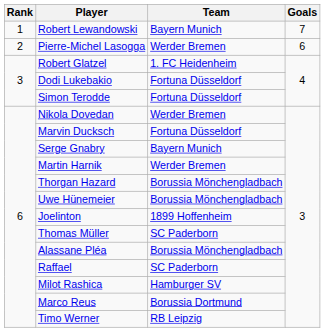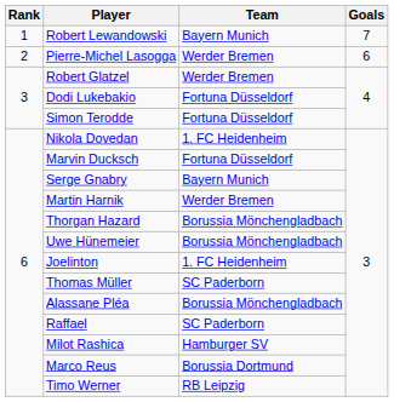 <table class="wikitable" style="text-align:center;">
 <tr>
 <th>Rank</th>
 <th>Player</th>
 <th>Team</th>
 <th>Goals</th>
 </tr>
 <tr>
 <td>1</td>
 <td style="text-align:left;"> <a href='#'>Robert Lewandowski</a></td>
 <td style="text-align:left;"><a href='#'>Bayern Munich</a></td>
 <td>7</td>
 </tr>
 <tr>
 <td>2</td>
 <td style="text-align:left;"> <a href='#'>Pierre-Michel Lasogga</a></td>
 <td style="text-align:left;"><a href='#'>Werder Bremen</a></td>
 <td>6</td>
 </tr>
 <tr>
 <td rowspan="3">3</td>
 <td style="text-align:left;"> <a href='#'>Robert Glatzel</a></td>
-<td style="text-align:left;"><a href='#'>1. FC Heidenheim</a></td>
+<td style="text-align:left;"><a href='#'>Werder Bremen</a></td>
 <td rowspan="3">4</td>
 </tr>
 <tr>
 <td style="text-align:left;"> <a href='#'>Dodi Lukebakio</a></td>
 <td style="text-align:left;"><a href='#'>Fortuna Düsseldorf</a></td>
 </tr>
 <tr>
 <td style="text-align:left;"> <a href='#'>Simon Terodde</a></td>
 <td style="text-align:left;"><a href='#'>Fortuna Düsseldorf</a></td>
 </tr>
 <tr>
 <td rowspan="13">6</td>
 <td style="text-align:left;"> <a href='#'>Nikola Dovedan</a></td>
-<td style="text-align:left;"><a href='#'>Werder Bremen</a></td>
+<td style="text-align:left;"><a href='#'>1. FC Heidenheim</a></td>
 <td rowspan="13">3</td>
 </tr>
 <tr>
 <td style="text-align:left;"> <a href='#'>Marvin Ducksch</a></td>
 <td style="text-align:left;"><a href='#'>Fortuna Düsseldorf</a></td>
 </tr>
 <tr>
 <td style="text-align:left;"> <a href='#'>Serge Gnabry</a></td>
 <td style="text-align:left;"><a href='#'>Bayern Munich</a></td>
 </tr>
 <tr>
 <td style="text-align:left;"> <a href='#'>Martin Harnik</a></td>
 <td style="text-align:left;"><a href='#'>Werder Bremen</a></td>
 </tr>
 <tr>
 <td style="text-align:left;"> <a href='#'>Thorgan Hazard</a></td>
 <td style="text-align:left;"><a href='#'>Borussia Mönchengladbach</a></td>
 </tr>
 <tr>
 <td style="text-align:left;"> <a href='#'>Uwe Hünemeier</a></td>
 <td style="text-align:left;"><a href='#'>Borussia Mönchengladbach</a></td>
 </tr>
 <tr>
 <td style="text-align:left;"> <a href='#'>Joelinton</a></td>
-<td style="text-align:left;"><a href='#'>1899 Hoffenheim</a></td>
+<td style="text-align:left;"><a href='#'>1. FC Heidenheim</a></td>
 </tr>
 <tr>
 <td style="text-align:left;"> <a href='#'>Thomas Müller</a></td>
 <td style="text-align:left;"><a href='#'>SC Paderborn</a></td>
 </tr>
 <tr>
 <td style="text-align:left;"> <a href='#'>Alassane Pléa</a></td>
 <td style="text-align:left;"><a href='#'>Borussia Mönchengladbach</a></td>
 </tr>
 <tr>
 <td style="text-align:left;"> <a href='#'>Raffael</a></td>
 <td style="text-align:left;"><a href='#'>SC Paderborn</a></td>
 </tr>
 <tr>
 <td style="text-align:left;"> <a href='#'>Milot Rashica</a></td>
 <td style="text-align:left;"><a href='#'>Hamburger SV</a></td>
 </tr>
 <tr>
 <td style="text-align:left;"> <a href='#'>Marco Reus</a></td>
 <td style="text-align:left;"><a href='#'>Borussia Dortmund</a></td>
 </tr>
 <tr>
 <td style="text-align:left;"> <a href='#'>Timo Werner</a></td>
 <td style="text-align:left;"><a href='#'>RB Leipzig</a></td>
 </tr>
 </table>
